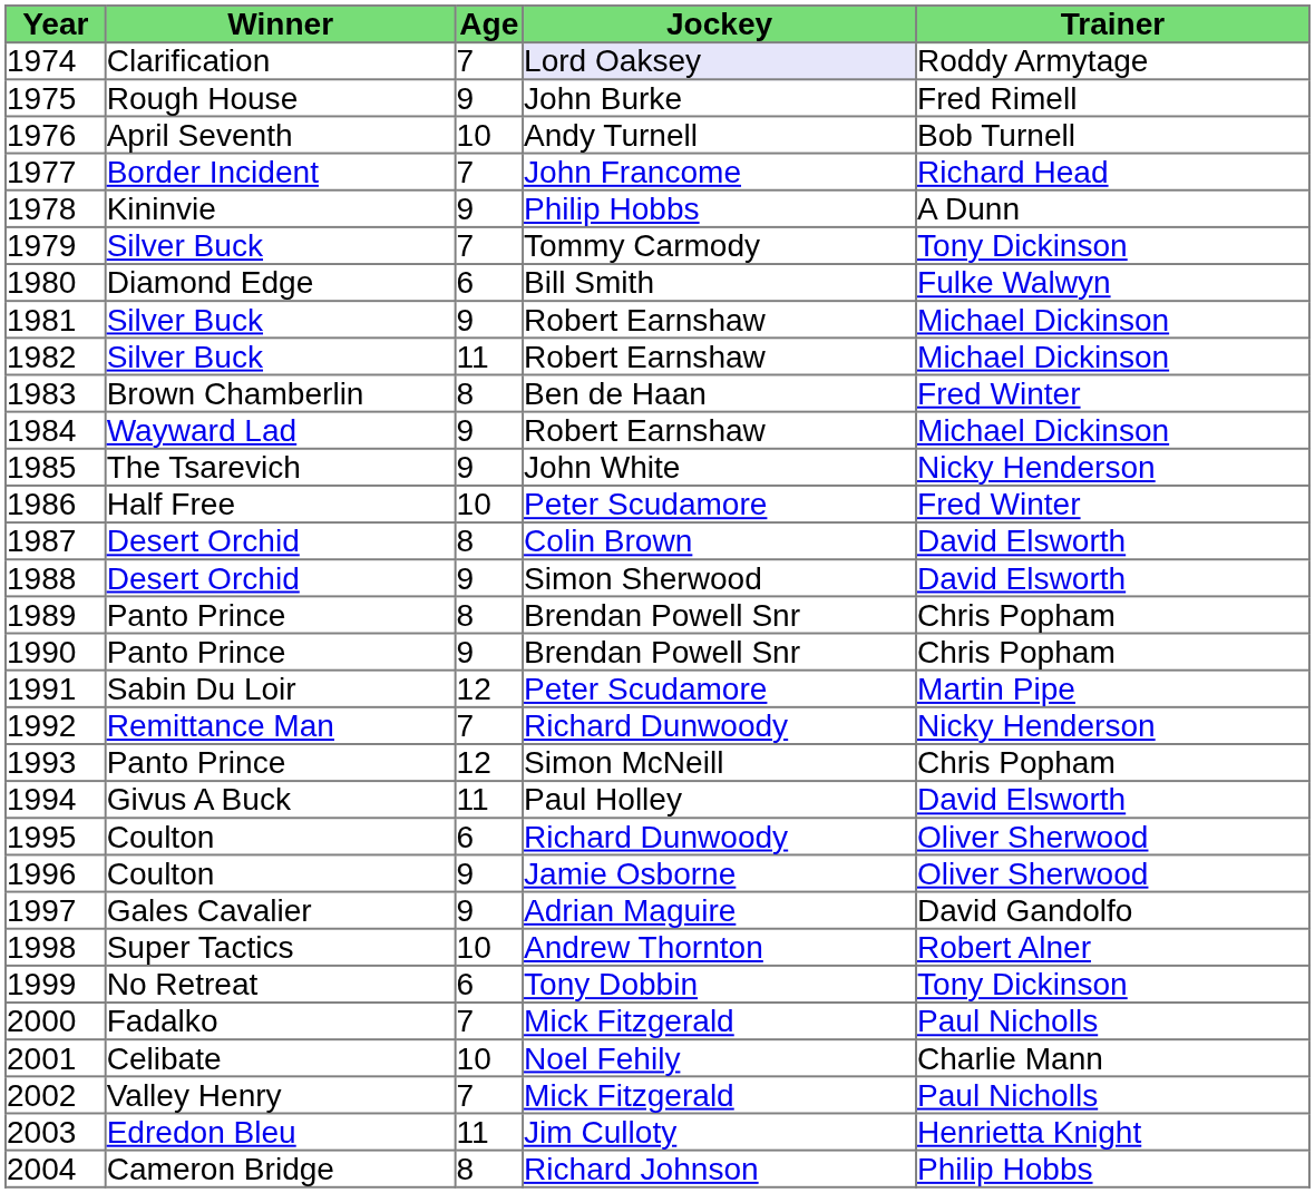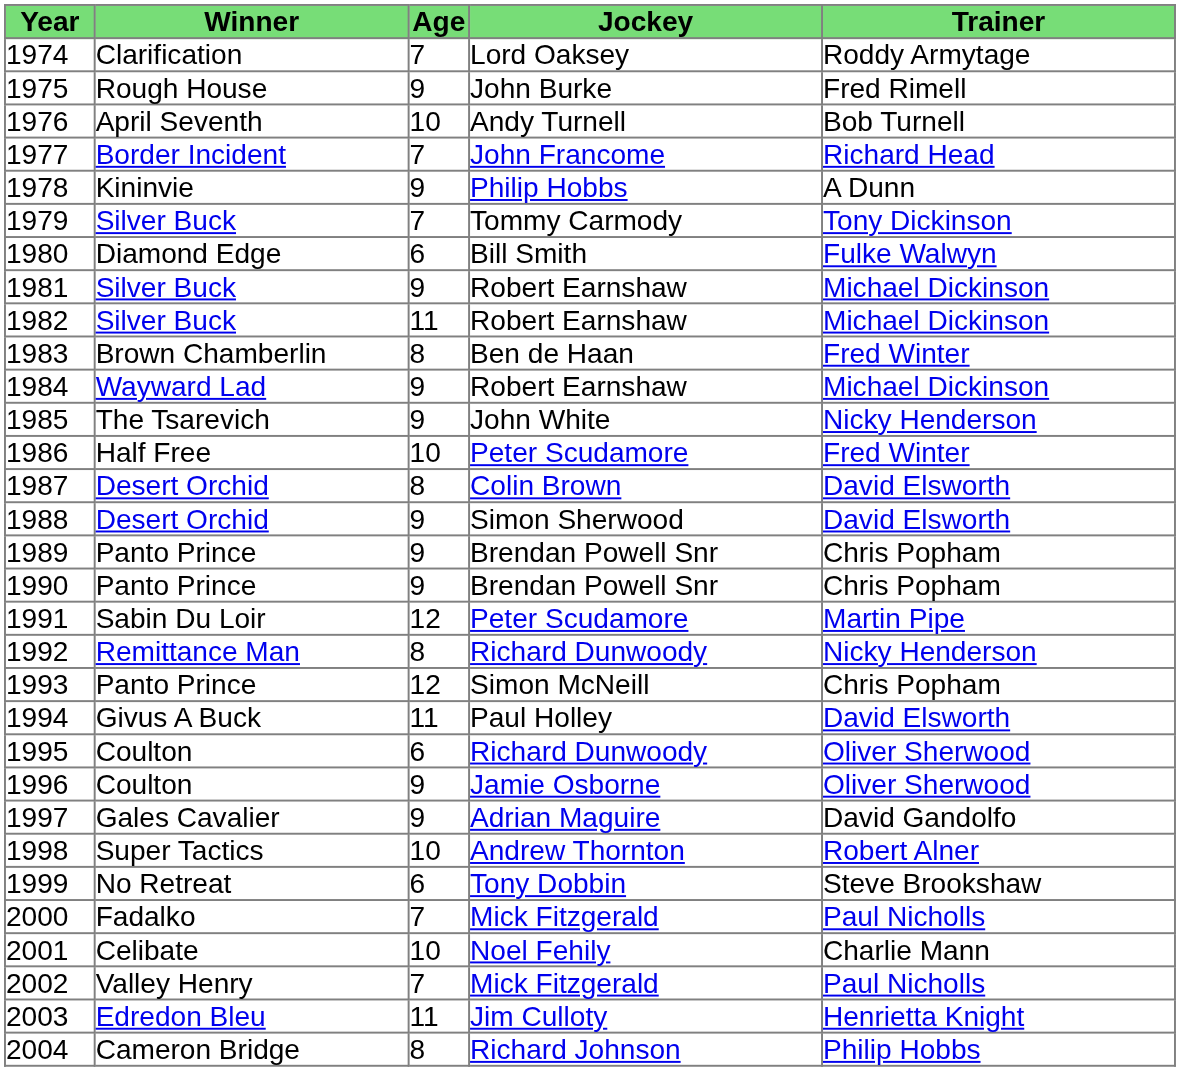 <table class = "sortable" | border="1" cellpadding="0" style="border-collapse: collapse; font-size:90%">
 <tr bgcolor="#77dd77" align="center">
 <td style="width:45px"><strong>Year</strong></td>
 <td style="width:160px"><strong>Winner</strong></td>
 <td style="width:30px"><strong>Age</strong></td>
 <td style="width:180px"><strong>Jockey</strong></td>
 <td style="width:180px"><strong>Trainer</strong></td>
 </tr>
 <tr>
 <td>1974 </td>
 <td>Clarification</td>
 <td>7</td>
-<td style="background: lavender;">Lord Oaksey</td>
+<td>Lord Oaksey</td>
 <td>Roddy Armytage</td>
 </tr>
 <tr>
 <td>1975</td>
 <td>Rough House</td>
 <td>9</td>
 <td>John Burke</td>
 <td>Fred Rimell</td>
 </tr>
 <tr>
 <td>1976</td>
 <td>April Seventh</td>
 <td>10</td>
 <td>Andy Turnell</td>
 <td>Bob Turnell</td>
 </tr>
 <tr>
 <td>1977</td>
 <td><a href='#'>Border Incident</a></td>
 <td>7</td>
 <td><a href='#'>John Francome</a></td>
 <td><a href='#'>Richard Head</a></td>
 </tr>
 <tr>
 <td>1978</td>
 <td>Kininvie</td>
 <td>9</td>
 <td><a href='#'>Philip Hobbs</a></td>
 <td>A Dunn</td>
 </tr>
 <tr>
 <td>1979</td>
 <td><a href='#'>Silver Buck</a></td>
 <td>7</td>
 <td>Tommy Carmody</td>
 <td><a href='#'>Tony Dickinson</a></td>
 </tr>
 <tr>
 <td>1980</td>
 <td>Diamond Edge</td>
 <td>6</td>
 <td>Bill Smith</td>
 <td><a href='#'>Fulke Walwyn</a></td>
 </tr>
 <tr>
 <td>1981</td>
 <td><a href='#'>Silver Buck</a></td>
 <td>9</td>
 <td>Robert Earnshaw</td>
 <td><a href='#'>Michael Dickinson</a></td>
 </tr>
 <tr>
 <td>1982</td>
 <td><a href='#'>Silver Buck</a></td>
 <td>11</td>
 <td>Robert Earnshaw</td>
 <td><a href='#'>Michael Dickinson</a></td>
 </tr>
 <tr>
 <td>1983</td>
 <td>Brown Chamberlin</td>
 <td>8</td>
 <td>Ben de Haan</td>
 <td><a href='#'>Fred Winter</a></td>
 </tr>
 <tr>
 <td>1984</td>
 <td><a href='#'>Wayward Lad</a></td>
 <td>9</td>
 <td>Robert Earnshaw</td>
 <td><a href='#'>Michael Dickinson</a></td>
 </tr>
 <tr>
 <td>1985</td>
 <td>The Tsarevich</td>
 <td>9</td>
 <td>John White</td>
 <td><a href='#'>Nicky Henderson</a></td>
 </tr>
 <tr>
 <td>1986</td>
 <td>Half Free</td>
 <td>10</td>
 <td><a href='#'>Peter Scudamore</a></td>
 <td><a href='#'>Fred Winter</a></td>
 </tr>
 <tr>
 <td>1987</td>
 <td><a href='#'>Desert Orchid</a></td>
 <td>8</td>
 <td><a href='#'>Colin Brown</a></td>
 <td><a href='#'>David Elsworth</a></td>
 </tr>
 <tr>
 <td>1988</td>
 <td><a href='#'>Desert Orchid</a></td>
 <td>9</td>
 <td>Simon Sherwood</td>
 <td><a href='#'>David Elsworth</a></td>
 </tr>
 <tr>
 <td>1989</td>
 <td>Panto Prince</td>
-<td>8</td>
+<td>9</td>
 <td>Brendan Powell Snr</td>
 <td>Chris Popham</td>
 </tr>
 <tr>
 <td>1990</td>
 <td>Panto Prince</td>
 <td>9</td>
 <td>Brendan Powell Snr</td>
 <td>Chris Popham</td>
 </tr>
 <tr>
 <td>1991</td>
 <td>Sabin Du Loir</td>
 <td>12</td>
 <td><a href='#'>Peter Scudamore</a></td>
 <td><a href='#'>Martin Pipe</a></td>
 </tr>
 <tr>
 <td>1992</td>
 <td><a href='#'>Remittance Man</a></td>
-<td>7</td>
+<td>8</td>
 <td><a href='#'>Richard Dunwoody</a></td>
 <td><a href='#'>Nicky Henderson</a></td>
 </tr>
 <tr>
 <td>1993</td>
 <td>Panto Prince</td>
 <td>12</td>
 <td>Simon McNeill</td>
 <td>Chris Popham</td>
 </tr>
 <tr>
 <td>1994</td>
 <td>Givus A Buck</td>
 <td>11</td>
 <td>Paul Holley</td>
 <td><a href='#'>David Elsworth</a></td>
 </tr>
 <tr>
 <td>1995</td>
 <td>Coulton</td>
 <td>6</td>
 <td><a href='#'>Richard Dunwoody</a></td>
 <td><a href='#'>Oliver Sherwood</a></td>
 </tr>
 <tr>
 <td>1996</td>
 <td>Coulton</td>
 <td>9</td>
 <td><a href='#'>Jamie Osborne</a></td>
 <td><a href='#'>Oliver Sherwood</a></td>
 </tr>
 <tr>
 <td>1997</td>
 <td>Gales Cavalier</td>
 <td>9</td>
 <td><a href='#'>Adrian Maguire</a></td>
 <td>David Gandolfo</td>
 </tr>
 <tr>
 <td>1998</td>
 <td>Super Tactics</td>
 <td>10</td>
 <td><a href='#'>Andrew Thornton</a></td>
 <td><a href='#'>Robert Alner</a></td>
 </tr>
 <tr>
 <td>1999</td>
 <td>No Retreat</td>
 <td>6</td>
 <td><a href='#'>Tony Dobbin</a></td>
-<td><a href='#'>Tony Dickinson</a></td>
+<td>Steve Brookshaw</td>
 </tr>
 <tr>
 <td>2000</td>
 <td>Fadalko</td>
 <td>7</td>
 <td><a href='#'>Mick Fitzgerald</a></td>
 <td><a href='#'>Paul Nicholls</a></td>
 </tr>
 <tr>
 <td>2001</td>
 <td>Celibate</td>
 <td>10</td>
 <td><a href='#'>Noel Fehily</a></td>
 <td>Charlie Mann</td>
 </tr>
 <tr>
 <td>2002</td>
 <td>Valley Henry</td>
 <td>7</td>
 <td><a href='#'>Mick Fitzgerald</a></td>
 <td><a href='#'>Paul Nicholls</a></td>
 </tr>
 <tr>
 <td>2003</td>
 <td><a href='#'>Edredon Bleu</a></td>
 <td>11</td>
 <td><a href='#'>Jim Culloty</a></td>
 <td><a href='#'>Henrietta Knight</a></td>
 </tr>
 <tr>
 <td>2004</td>
 <td>Cameron Bridge</td>
 <td>8</td>
 <td><a href='#'>Richard Johnson</a></td>
 <td><a href='#'>Philip Hobbs</a></td>
 </tr>
 </table>
